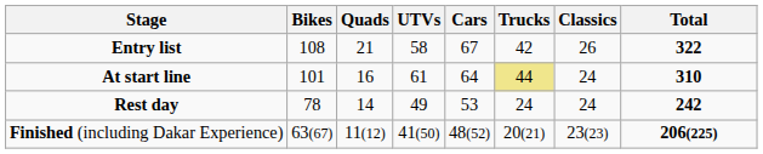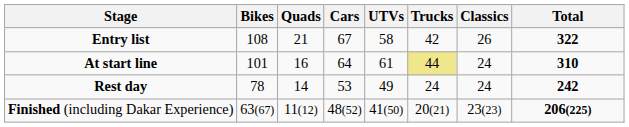 <table class="wikitable" style="font-size:85%; text-align:center;">
 <tr>
 <th>Stage</th>
 <th>Bikes</th>
 <th>Quads</th>
+<th>Cars</th>
 <th>UTVs</th>
-<th>Cars</th>
 <th>Trucks</th>
 <th>Classics</th>
 <th>Total</th>
 </tr>
 <tr>
 <td><strong>Entry list</strong></td>
 <td>108</td>
 <td>21</td>
+<td>67</td>
 <td>58</td>
-<td>67</td>
 <td>42</td>
 <td>26</td>
 <td style="width:100px"><strong>322</strong></td>
 </tr>
 <tr>
 <td><strong>At start line</strong></td>
 <td>101</td>
 <td>16</td>
+<td>64</td>
 <td>61</td>
-<td>64</td>
 <td style="background: khaki;">44</td>
 <td>24</td>
 <td><strong>310</strong></td>
 </tr>
 <tr>
 <td><strong>Rest day</strong></td>
 <td>78</td>
 <td>14</td>
+<td>53</td>
 <td>49</td>
-<td>53</td>
 <td>24</td>
 <td>24</td>
 <td><strong>242</strong></td>
 </tr>
 <tr>
 <td><strong>Finished</strong> (including Dakar Experience)</td>
 <td>63<small>(67)</small></td>
 <td>11<small>(12)</small></td>
+<td>48<small>(52)</small></td>
 <td>41<small>(50)</small></td>
-<td>48<small>(52)</small></td>
 <td>20<small>(21)</small></td>
 <td>23<small>(23)</small></td>
 <td><strong>206<small>(225)</small> </strong></td>
 </tr>
 </table>
